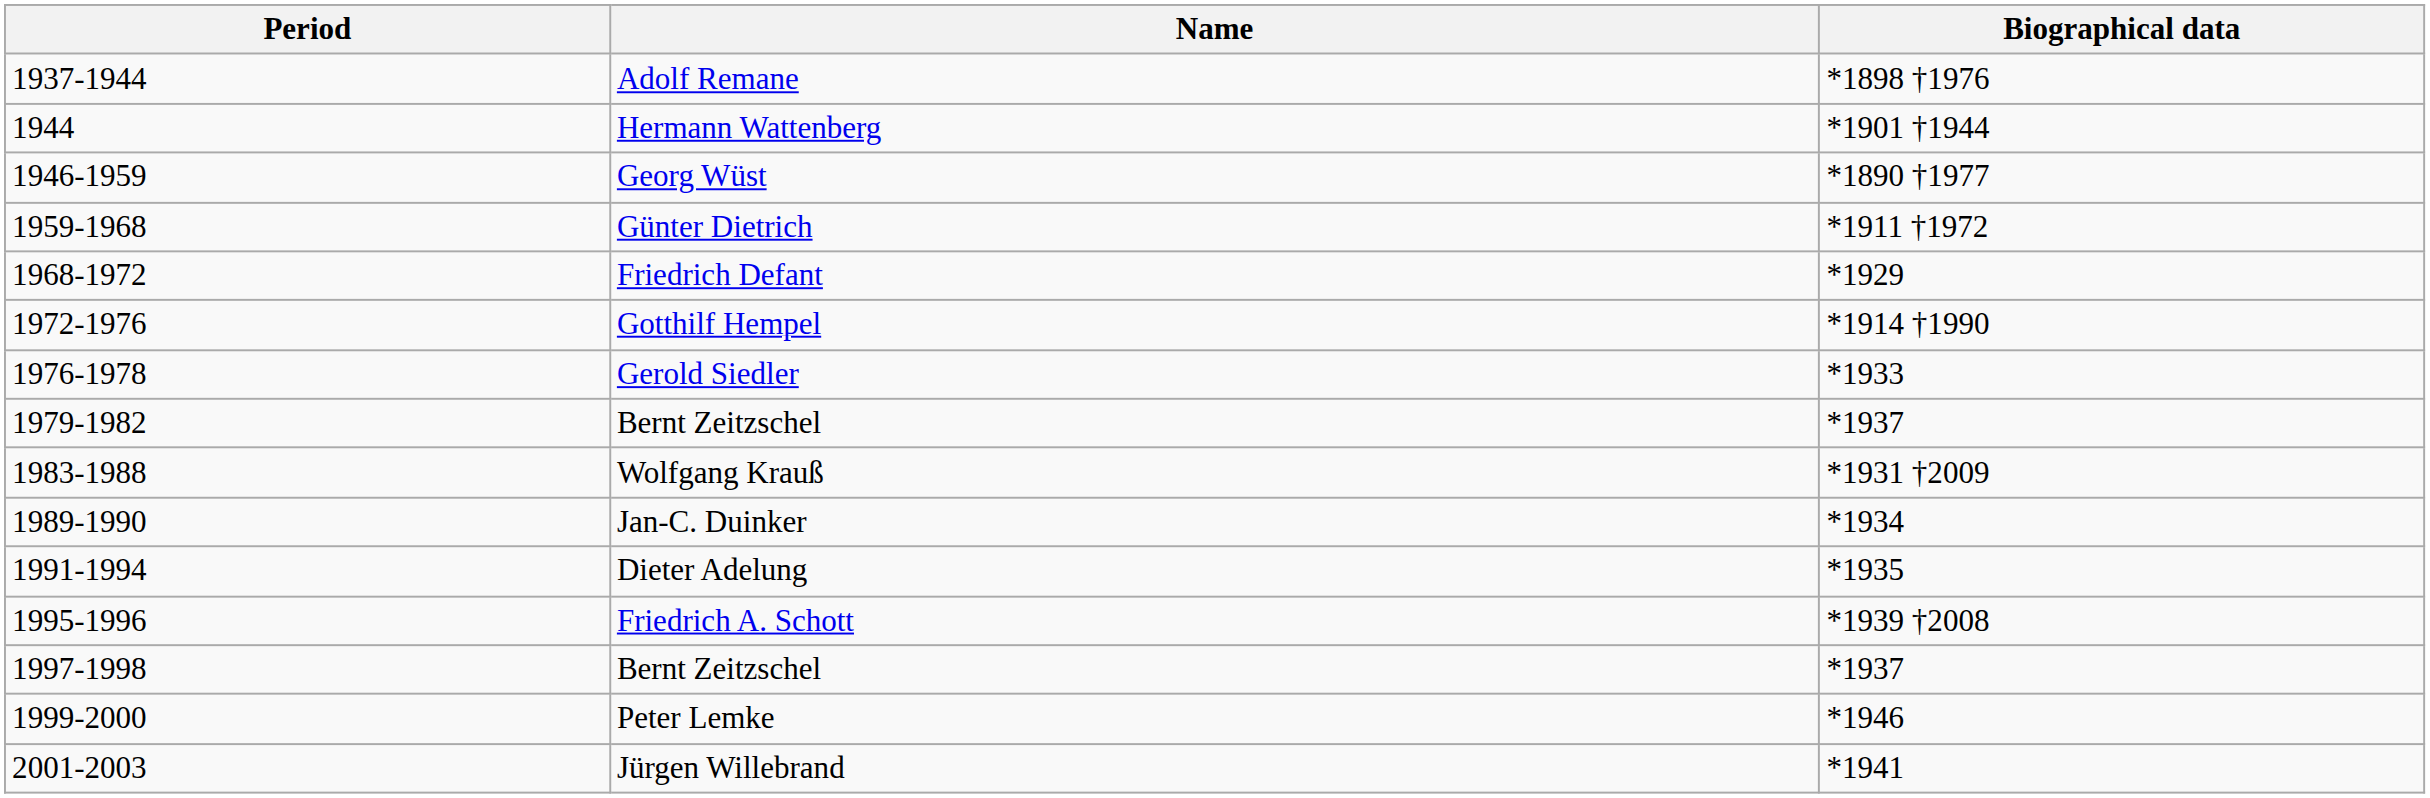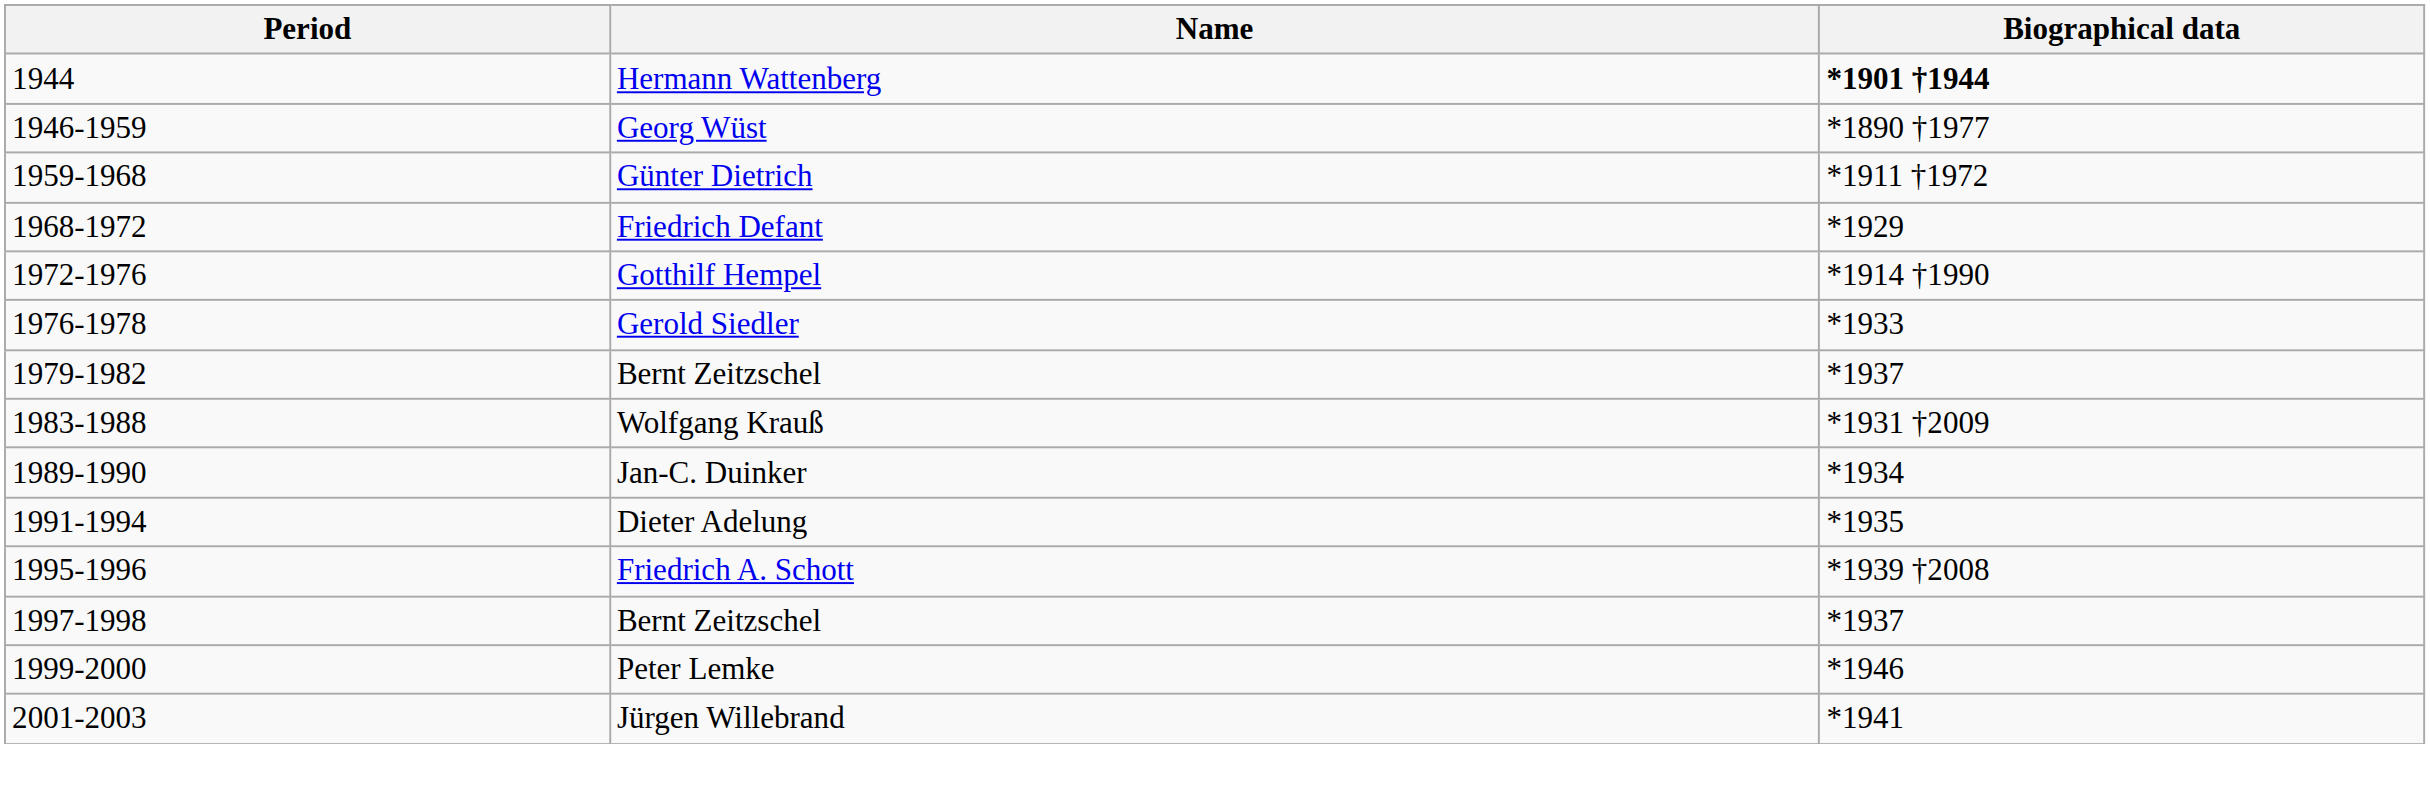 <table class="wikitable sortable">
 <tr class="hintergrundfarbe5">
 <th width="10%" class="unsortable">Period</th>
 <th width="20%" class="unsortable">Name</th>
 <th width="10%" class="unsortable">Biographical data</th>
 </tr>
 <tr>
-<td>1937-1944</td>
-<td><a href='#'>Adolf Remane</a></td>
-<td>*1898 †1976</td>
-</tr>
-<tr>
 <td>1944</td>
 <td><a href='#'>Hermann Wattenberg</a></td>
-<td>*1901 †1944</td>
+<td><strong>*1901 †1944</strong></td>
 </tr>
 <tr>
 <td>1946-1959</td>
 <td><a href='#'>Georg Wüst</a></td>
 <td>*1890 †1977</td>
 </tr>
 <tr>
 <td>1959-1968</td>
 <td><a href='#'>Günter Dietrich</a></td>
 <td>*1911 †1972</td>
 </tr>
 <tr>
 <td>1968-1972</td>
 <td><a href='#'>Friedrich Defant</a></td>
 <td>*1929</td>
 </tr>
 <tr>
 <td>1972-1976</td>
 <td><a href='#'>Gotthilf Hempel</a></td>
 <td>*1914 †1990</td>
 </tr>
 <tr>
 <td>1976-1978</td>
 <td><a href='#'>Gerold Siedler</a></td>
 <td>*1933</td>
 </tr>
 <tr>
 <td>1979-1982</td>
 <td>Bernt Zeitzschel</td>
 <td>*1937</td>
 </tr>
 <tr>
 <td>1983-1988</td>
 <td>Wolfgang Krauß</td>
 <td>*1931 †2009</td>
 </tr>
 <tr>
 <td>1989-1990</td>
 <td>Jan-C. Duinker</td>
 <td>*1934</td>
 </tr>
 <tr>
 <td>1991-1994</td>
 <td>Dieter Adelung</td>
 <td>*1935</td>
 </tr>
 <tr>
 <td>1995-1996</td>
 <td><a href='#'>Friedrich A. Schott</a></td>
 <td>*1939 †2008</td>
 </tr>
 <tr>
 <td>1997-1998</td>
 <td>Bernt Zeitzschel</td>
 <td>*1937</td>
 </tr>
 <tr>
 <td>1999-2000</td>
 <td>Peter Lemke</td>
 <td>*1946</td>
 </tr>
 <tr>
 <td>2001-2003</td>
 <td>Jürgen Willebrand</td>
 <td>*1941</td>
 </tr>
 </table>
